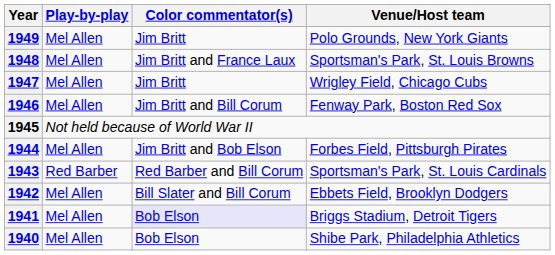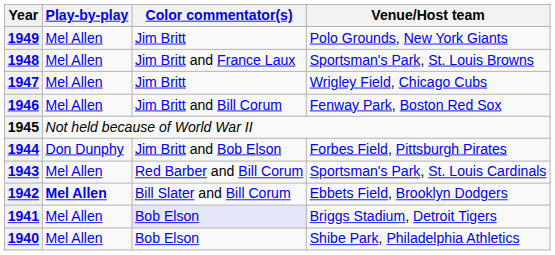 <table class="wikitable">
 <tr>
 <th>Year</th>
 <th><a href='#'>Play-by-play</a></th>
 <th><a href='#'>Color commentator(s)</a></th>
 <th>Venue/Host team</th>
 </tr>
 <tr>
 <th><a href='#'>1949</a></th>
 <td><a href='#'>Mel Allen</a></td>
 <td><a href='#'>Jim Britt</a></td>
 <td><a href='#'>Polo Grounds</a>, <a href='#'>New York Giants</a></td>
 </tr>
 <tr>
 <th><a href='#'>1948</a></th>
 <td><a href='#'>Mel Allen</a></td>
 <td><a href='#'>Jim Britt</a> and <a href='#'>France Laux</a></td>
 <td><a href='#'>Sportsman's Park</a>, <a href='#'>St. Louis Browns</a></td>
 </tr>
 <tr>
 <th><a href='#'>1947</a></th>
 <td><a href='#'>Mel Allen</a></td>
 <td><a href='#'>Jim Britt</a></td>
 <td><a href='#'>Wrigley Field</a>, <a href='#'>Chicago Cubs</a></td>
 </tr>
 <tr>
 <th><a href='#'>1946</a></th>
 <td><a href='#'>Mel Allen</a></td>
 <td><a href='#'>Jim Britt</a> and <a href='#'>Bill Corum</a></td>
 <td><a href='#'>Fenway Park</a>, <a href='#'>Boston Red Sox</a></td>
 </tr>
 <tr>
 <th>1945</th>
 <td colspan="3"><em>Not held because of World War II</em></td>
 </tr>
 <tr>
 <th><a href='#'>1944</a></th>
-<td><a href='#'>Mel Allen</a></td>
+<td><a href='#'>Don Dunphy</a></td>
 <td><a href='#'>Jim Britt</a> and <a href='#'>Bob Elson</a></td>
 <td><a href='#'>Forbes Field</a>, <a href='#'>Pittsburgh Pirates</a></td>
 </tr>
 <tr>
 <th><a href='#'>1943</a></th>
-<td><a href='#'>Red Barber</a></td>
+<td><a href='#'>Mel Allen</a></td>
 <td><a href='#'>Red Barber</a> and <a href='#'>Bill Corum</a></td>
 <td><a href='#'>Sportsman's Park</a>, <a href='#'>St. Louis Cardinals</a></td>
 </tr>
 <tr>
 <th><a href='#'>1942</a></th>
-<td><a href='#'>Mel Allen</a></td>
+<td><strong><a href='#'>Mel Allen</a></strong></td>
 <td><a href='#'>Bill Slater</a> and <a href='#'>Bill Corum</a></td>
 <td><a href='#'>Ebbets Field</a>, <a href='#'>Brooklyn Dodgers</a></td>
 </tr>
 <tr>
 <th><a href='#'>1941</a></th>
 <td><a href='#'>Mel Allen</a></td>
 <td style="background: lavender;"><a href='#'>Bob Elson</a></td>
 <td><a href='#'>Briggs Stadium</a>, <a href='#'>Detroit Tigers</a></td>
 </tr>
 <tr>
 <th><a href='#'>1940</a></th>
 <td><a href='#'>Mel Allen</a></td>
 <td><a href='#'>Bob Elson</a></td>
 <td><a href='#'>Shibe Park</a>, <a href='#'>Philadelphia Athletics</a></td>
 </tr>
 </table>
